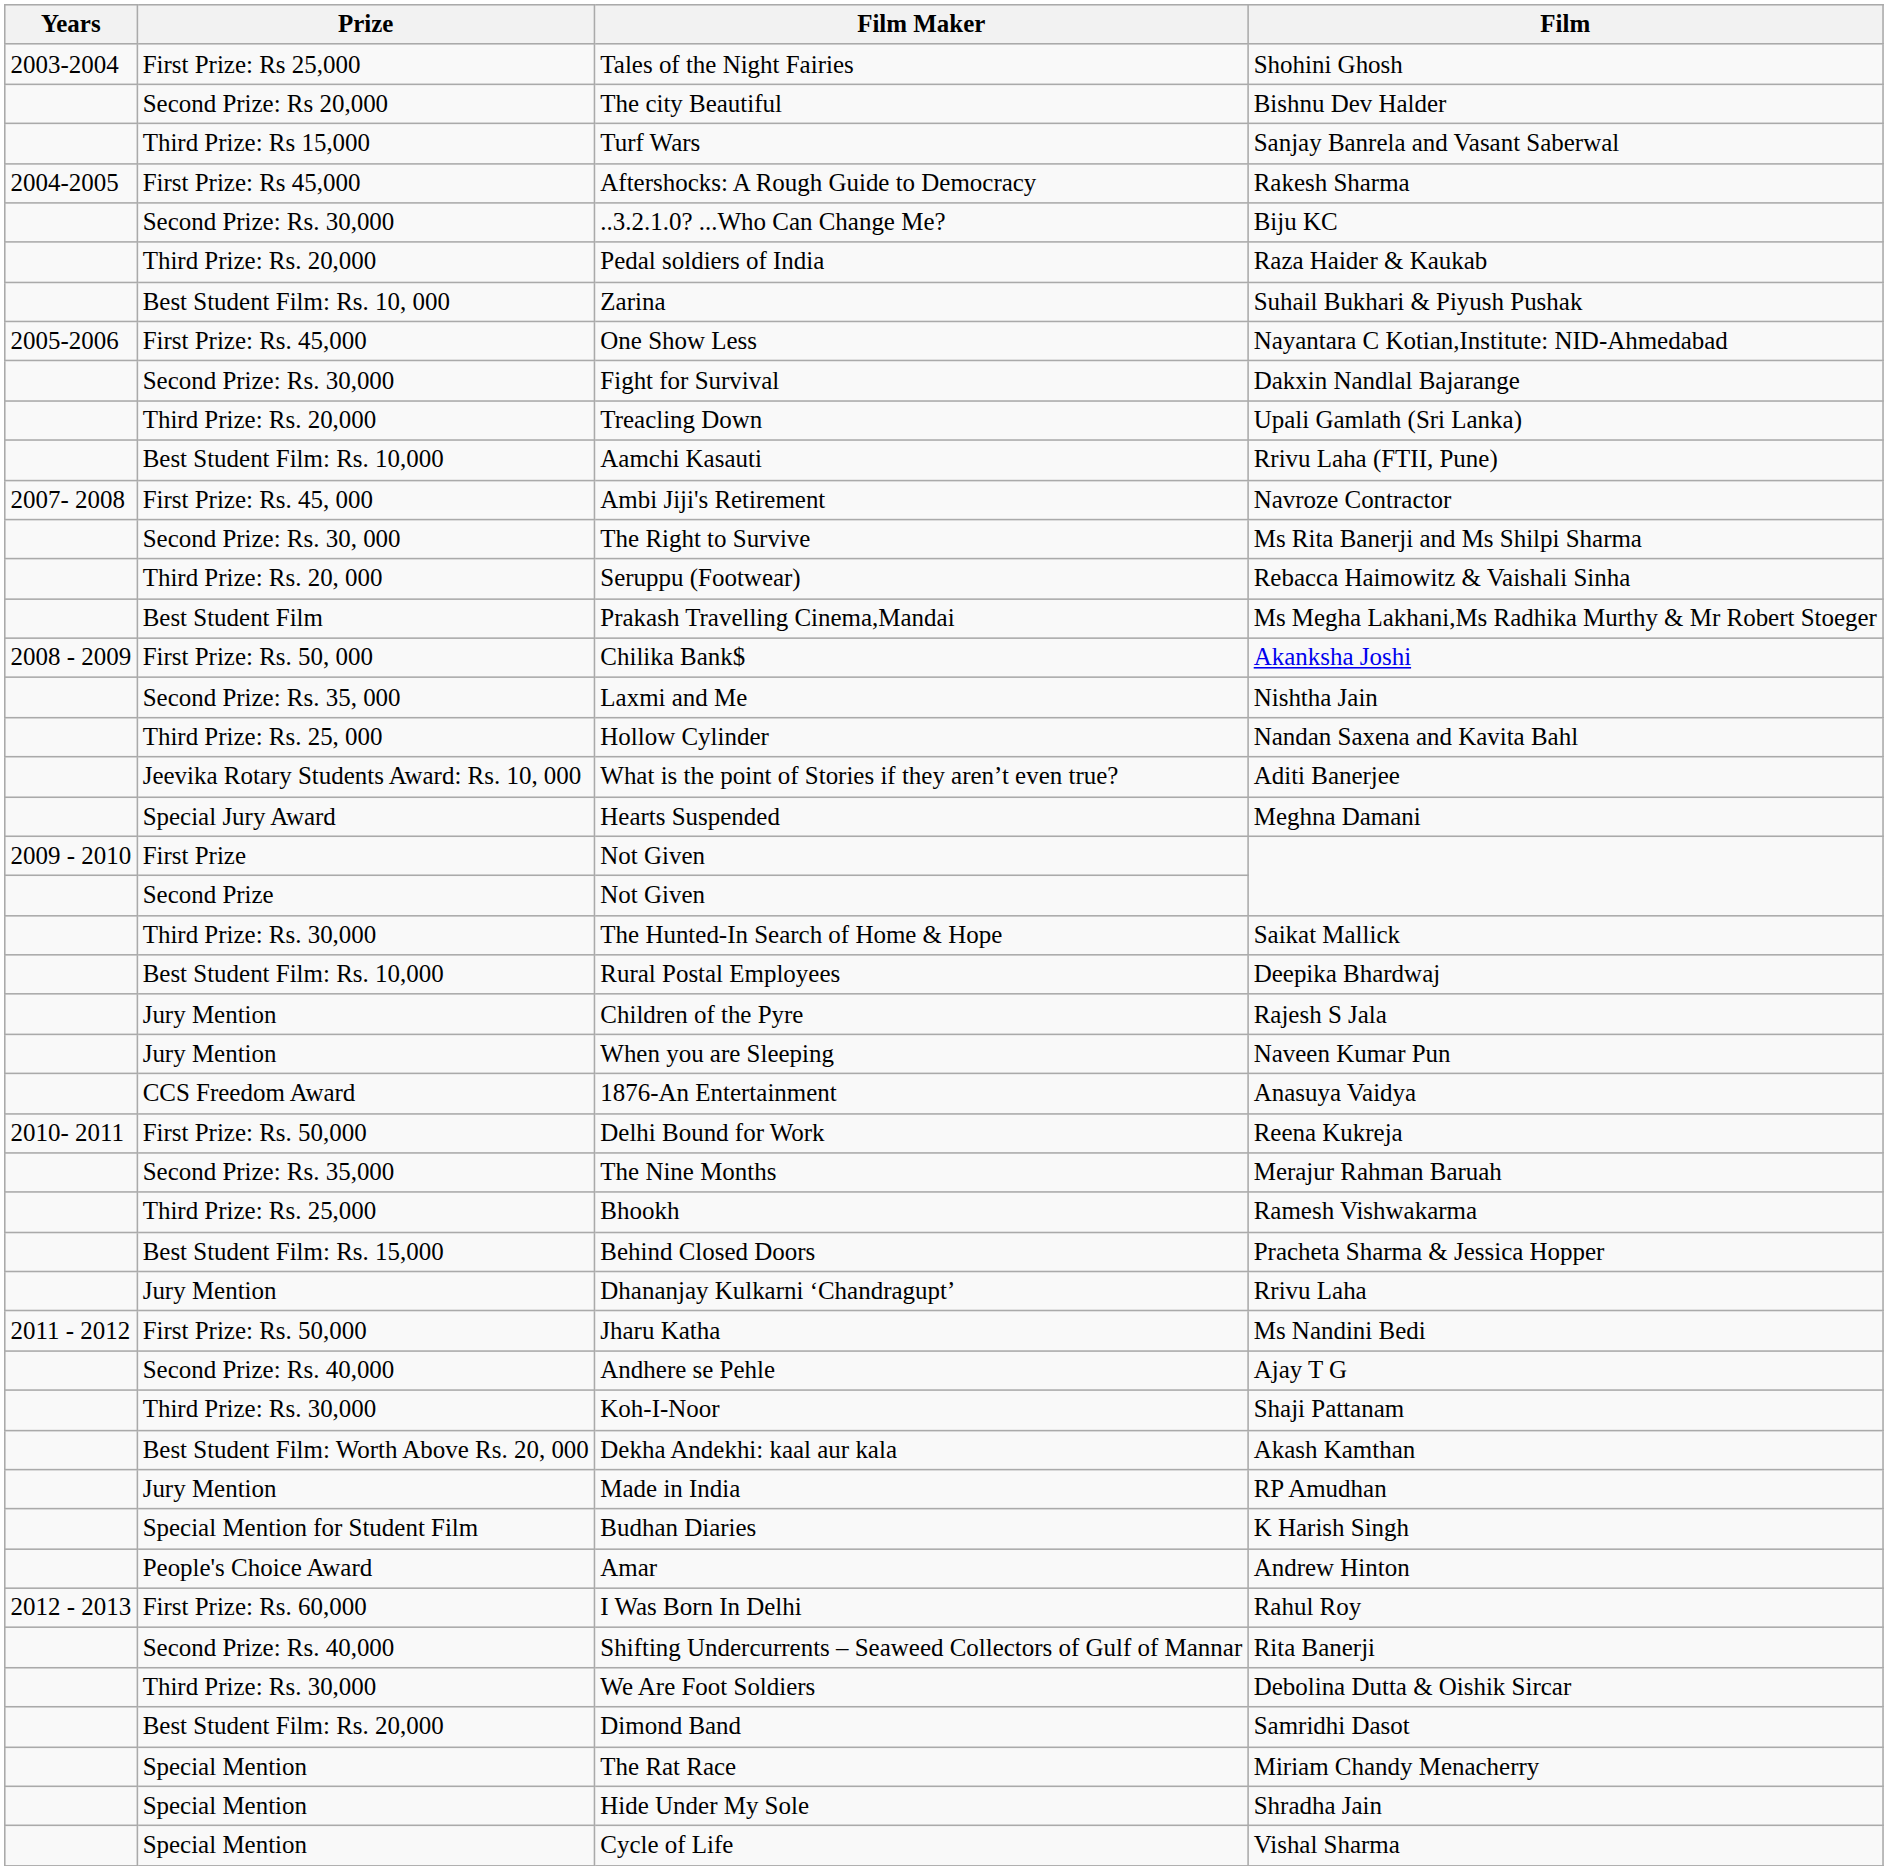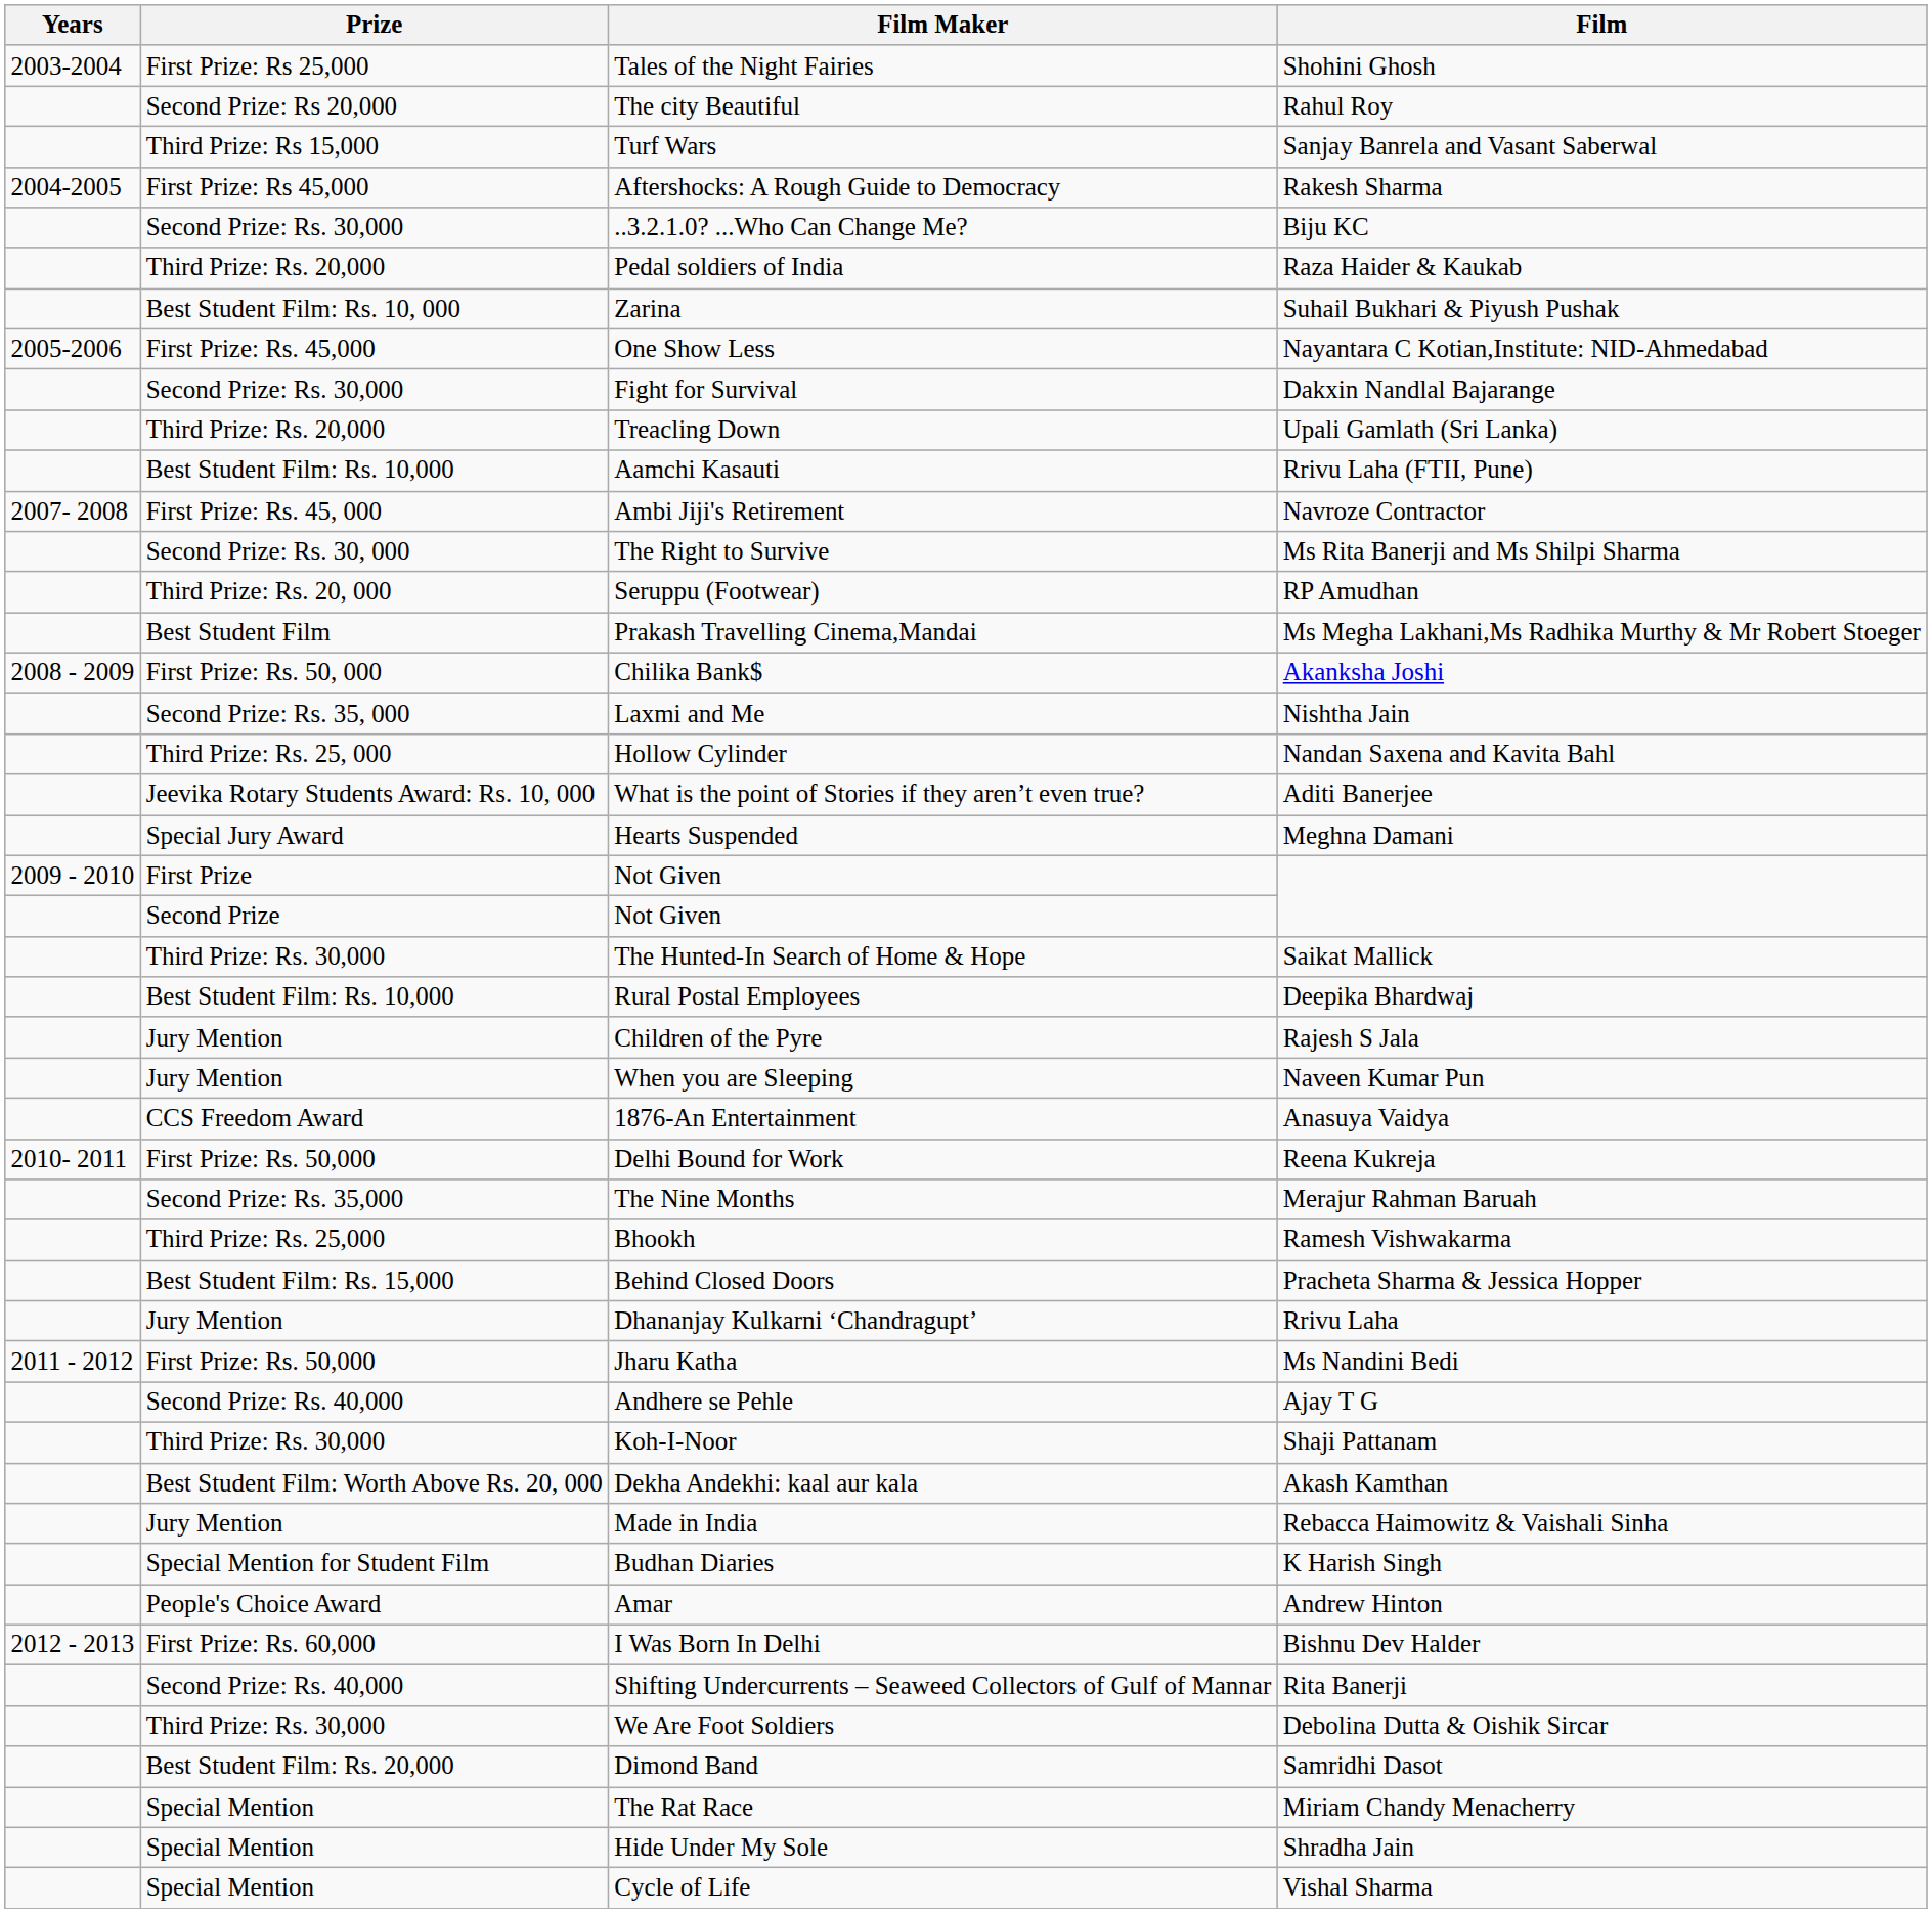 <table class="wikitable">
 <tr>
 <th>Years</th>
 <th>Prize</th>
 <th>Film Maker</th>
 <th>Film</th>
 </tr>
 <tr>
 <td>2003-2004</td>
 <td>First Prize: Rs 25,000</td>
 <td>Tales of the Night Fairies</td>
 <td>Shohini Ghosh</td>
 </tr>
 <tr>
 <td></td>
 <td>Second Prize: Rs 20,000</td>
 <td>The city Beautiful</td>
-<td>Bishnu Dev Halder</td>
+<td>Rahul Roy</td>
 </tr>
 <tr>
 <td></td>
 <td>Third Prize: Rs 15,000</td>
 <td>Turf Wars</td>
 <td>Sanjay Banrela and Vasant Saberwal</td>
 </tr>
 <tr>
 <td>2004-2005</td>
 <td>First Prize: Rs 45,000</td>
 <td>Aftershocks: A Rough Guide to Democracy</td>
 <td>Rakesh Sharma</td>
 </tr>
 <tr>
 <td></td>
 <td>Second Prize: Rs. 30,000</td>
 <td>..3.2.1.0? ...Who Can Change Me?</td>
 <td>Biju KC</td>
 </tr>
 <tr>
 <td></td>
 <td>Third Prize: Rs. 20,000</td>
 <td>Pedal soldiers of India</td>
 <td>Raza Haider & Kaukab</td>
 </tr>
 <tr>
 <td></td>
 <td>Best Student Film: Rs. 10, 000</td>
 <td>Zarina</td>
 <td>Suhail Bukhari & Piyush Pushak</td>
 </tr>
 <tr>
 <td>2005-2006</td>
 <td>First Prize: Rs. 45,000</td>
 <td>One Show Less</td>
 <td>Nayantara C Kotian,Institute:  NID-Ahmedabad</td>
 </tr>
 <tr>
 <td></td>
 <td>Second Prize: Rs. 30,000</td>
 <td>Fight for Survival</td>
 <td>Dakxin Nandlal Bajarange</td>
 </tr>
 <tr>
 <td></td>
 <td>Third Prize: Rs. 20,000</td>
 <td>Treacling Down</td>
 <td>Upali Gamlath (Sri Lanka)</td>
 </tr>
 <tr>
 <td></td>
 <td>Best Student Film: Rs. 10,000</td>
 <td>Aamchi Kasauti</td>
 <td>Rrivu Laha (FTII, Pune)</td>
 </tr>
 <tr>
 <td>2007- 2008</td>
 <td>First Prize: Rs. 45, 000</td>
 <td>Ambi Jiji's Retirement</td>
 <td>Navroze Contractor</td>
 </tr>
 <tr>
 <td></td>
 <td>Second Prize: Rs. 30, 000</td>
 <td>The Right to Survive</td>
 <td>Ms Rita Banerji and Ms Shilpi Sharma</td>
 </tr>
 <tr>
 <td></td>
 <td>Third Prize: Rs. 20, 000</td>
 <td>Seruppu (Footwear)</td>
-<td>Rebacca Haimowitz & Vaishali Sinha</td>
+<td>RP Amudhan</td>
 </tr>
 <tr>
 <td></td>
 <td>Best Student Film</td>
 <td>Prakash Travelling Cinema,Mandai</td>
 <td>Ms Megha Lakhani,Ms Radhika Murthy & Mr Robert Stoeger</td>
 </tr>
 <tr>
 <td>2008 - 2009</td>
 <td>First Prize: Rs. 50, 000</td>
 <td>Chilika Bank$</td>
 <td><a href='#'>Akanksha Joshi</a></td>
 </tr>
 <tr>
 <td></td>
 <td>Second Prize: Rs. 35, 000</td>
 <td>Laxmi and Me</td>
 <td>Nishtha Jain</td>
 </tr>
 <tr>
 <td></td>
 <td>Third Prize: Rs. 25, 000</td>
 <td>Hollow Cylinder</td>
 <td>Nandan Saxena and Kavita Bahl</td>
 </tr>
 <tr>
 <td></td>
 <td>Jeevika Rotary Students Award: Rs. 10, 000</td>
 <td>What is the point of Stories if they aren’t even true?</td>
 <td>Aditi Banerjee</td>
 </tr>
 <tr>
 <td></td>
 <td>Special Jury Award</td>
 <td>Hearts Suspended</td>
 <td>Meghna Damani</td>
 </tr>
 <tr>
 <td>2009 - 2010</td>
 <td>First Prize</td>
 <td>Not Given</td>
 </tr>
 <tr>
 <td></td>
 <td>Second Prize</td>
 <td>Not Given</td>
 </tr>
 <tr>
 <td></td>
 <td>Third Prize: Rs. 30,000</td>
 <td>The Hunted-In Search of Home & Hope</td>
 <td>Saikat Mallick</td>
 </tr>
 <tr>
 <td></td>
 <td>Best Student Film: Rs. 10,000</td>
 <td>Rural Postal Employees</td>
 <td>Deepika Bhardwaj</td>
 </tr>
 <tr>
 <td></td>
 <td>Jury Mention</td>
 <td>Children of the Pyre</td>
 <td>Rajesh S Jala</td>
 </tr>
 <tr>
 <td></td>
 <td>Jury Mention</td>
 <td>When you are Sleeping</td>
 <td>Naveen Kumar Pun</td>
 </tr>
 <tr>
 <td></td>
 <td>CCS Freedom Award</td>
 <td>1876-An Entertainment</td>
 <td>Anasuya Vaidya</td>
 </tr>
 <tr>
 <td>2010- 2011</td>
 <td>First Prize: Rs. 50,000</td>
 <td>Delhi Bound for Work</td>
 <td>Reena Kukreja</td>
 </tr>
 <tr>
 <td></td>
 <td>Second Prize: Rs. 35,000</td>
 <td>The Nine Months</td>
 <td>Merajur Rahman Baruah</td>
 </tr>
 <tr>
 <td></td>
 <td>Third Prize: Rs. 25,000</td>
 <td>Bhookh</td>
 <td>Ramesh Vishwakarma</td>
 </tr>
 <tr>
 <td></td>
 <td>Best Student Film: Rs. 15,000</td>
 <td>Behind Closed Doors</td>
 <td>Pracheta Sharma & Jessica Hopper</td>
 </tr>
 <tr>
 <td></td>
 <td>Jury Mention</td>
 <td>Dhananjay Kulkarni ‘Chandragupt’</td>
 <td>Rrivu Laha</td>
 </tr>
 <tr>
 <td>2011 - 2012</td>
 <td>First Prize: Rs. 50,000</td>
 <td>Jharu Katha</td>
 <td>Ms Nandini Bedi</td>
 </tr>
 <tr>
 <td></td>
 <td>Second Prize: Rs. 40,000</td>
 <td>Andhere se Pehle</td>
 <td>Ajay T G</td>
 </tr>
 <tr>
 <td></td>
 <td>Third Prize: Rs. 30,000</td>
 <td>Koh-I-Noor</td>
 <td>Shaji Pattanam</td>
 </tr>
 <tr>
 <td></td>
 <td>Best Student Film: Worth Above Rs. 20, 000</td>
 <td>Dekha Andekhi: kaal aur kala</td>
 <td>Akash Kamthan</td>
 </tr>
 <tr>
 <td></td>
 <td>Jury Mention</td>
 <td>Made in India</td>
-<td>RP Amudhan</td>
+<td>Rebacca Haimowitz & Vaishali Sinha</td>
 </tr>
 <tr>
 <td></td>
 <td>Special Mention for Student Film</td>
 <td>Budhan Diaries</td>
 <td>K Harish Singh</td>
 </tr>
 <tr>
 <td></td>
 <td>People's Choice Award</td>
 <td>Amar</td>
 <td>Andrew Hinton</td>
 </tr>
 <tr>
 <td>2012 - 2013</td>
 <td>First Prize: Rs. 60,000</td>
 <td>I Was Born In Delhi</td>
-<td>Rahul Roy</td>
+<td>Bishnu Dev Halder</td>
 </tr>
 <tr>
 <td></td>
 <td>Second Prize: Rs. 40,000</td>
 <td>Shifting Undercurrents – Seaweed Collectors of Gulf of Mannar</td>
 <td>Rita Banerji</td>
 </tr>
 <tr>
 <td></td>
 <td>Third Prize: Rs. 30,000</td>
 <td>We Are Foot Soldiers</td>
 <td>Debolina Dutta & Oishik Sircar</td>
 </tr>
 <tr>
 <td></td>
 <td>Best Student Film: Rs. 20,000</td>
 <td>Dimond Band</td>
 <td>Samridhi Dasot</td>
 </tr>
 <tr>
 <td></td>
 <td>Special Mention</td>
 <td>The Rat Race</td>
 <td>Miriam Chandy Menacherry</td>
 </tr>
 <tr>
 <td></td>
 <td>Special Mention</td>
 <td>Hide Under My Sole</td>
 <td>Shradha Jain</td>
 </tr>
 <tr>
 <td></td>
 <td>Special Mention</td>
 <td>Cycle of Life</td>
 <td>Vishal Sharma</td>
 </tr>
 </table>
